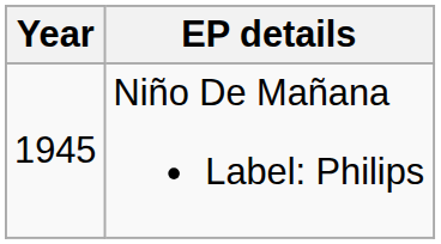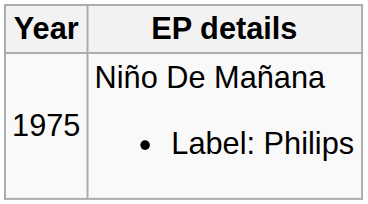 <table class="wikitable">
 <tr>
 <th>Year</th>
 <th>EP details</th>
 </tr>
 <tr>
-<td>1945</td>
+<td>1975</td>
 <td>Niño De Mañana<br><ul><li>Label: Philips</li></ul></td>
 </tr>
 </table>
